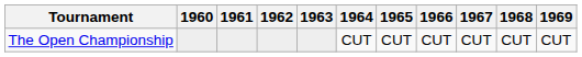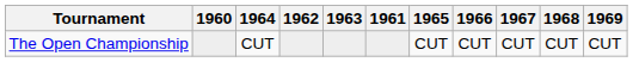 <table class="wikitable" style="font-size:95%;text-align:center;">
 <tr>
 <th>Tournament</th>
 <th>1960</th>
-<th>1961</th>
+<th>1964</th>
 <th>1962</th>
 <th>1963</th>
-<th>1964</th>
+<th>1961</th>
 <th>1965</th>
 <th>1966</th>
 <th>1967</th>
 <th>1968</th>
 <th>1969</th>
 </tr>
 <tr>
 <td align=left><a href='#'>The Open Championship</a></td>
 <td style="background:#eeeeee;"></td>
+<td>CUT</td>
 <td style="background:#eeeeee;"></td>
 <td style="background:#eeeeee;"></td>
 <td style="background:#eeeeee;"></td>
 <td>CUT</td>
 <td>CUT</td>
 <td>CUT</td>
 <td>CUT</td>
 <td>CUT</td>
-<td>CUT</td>
 </tr>
 </table>
